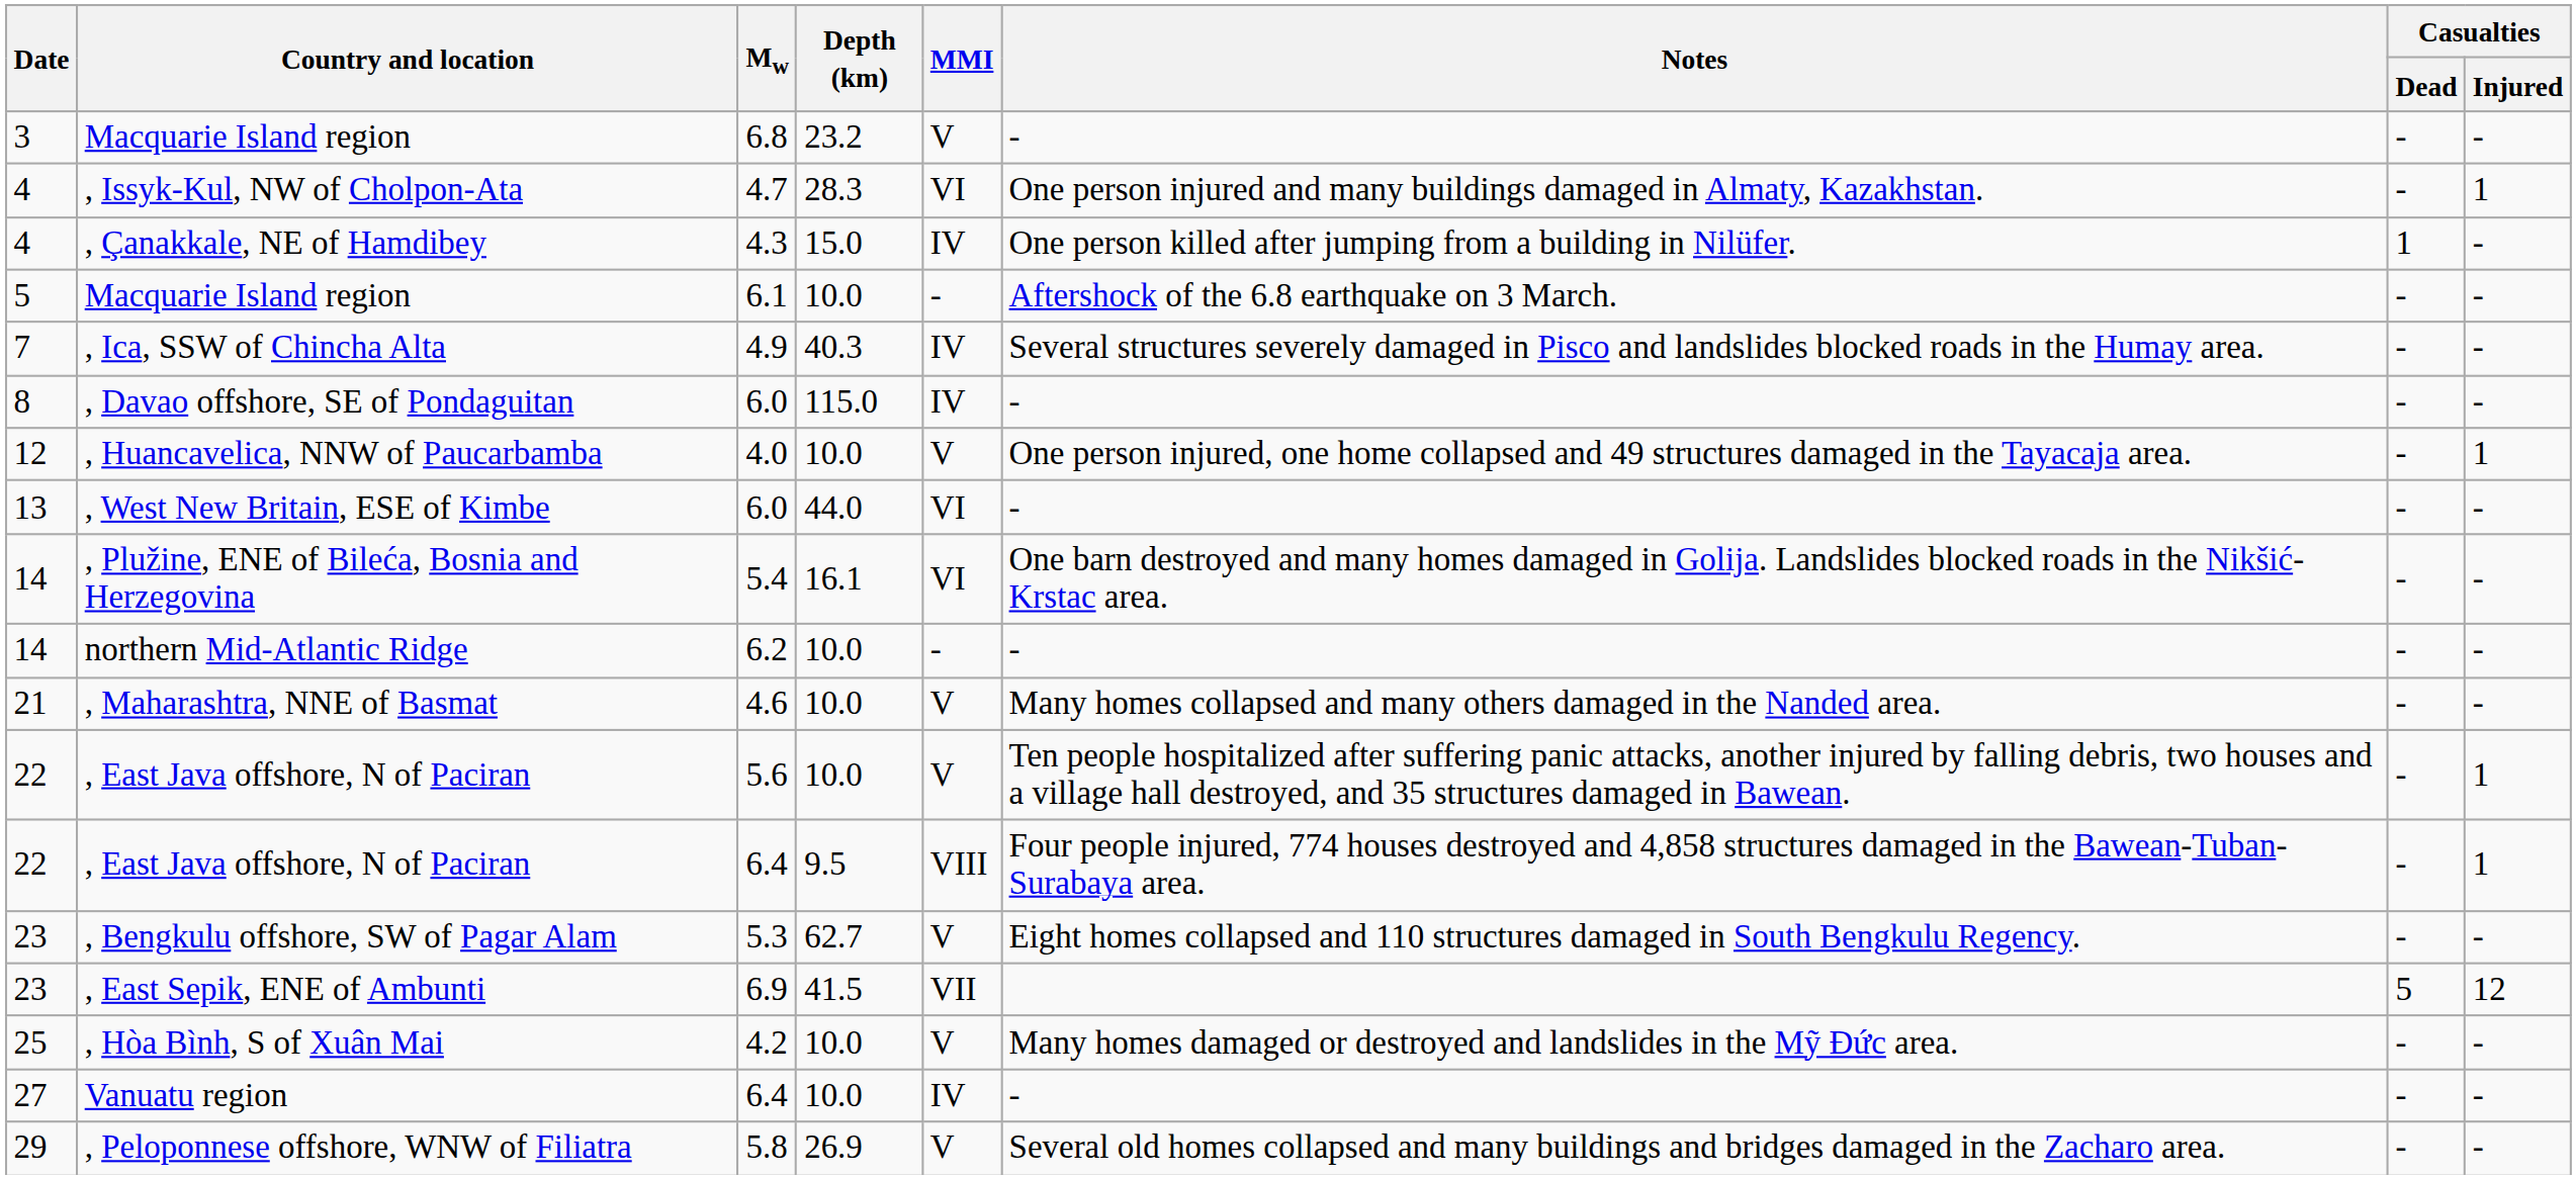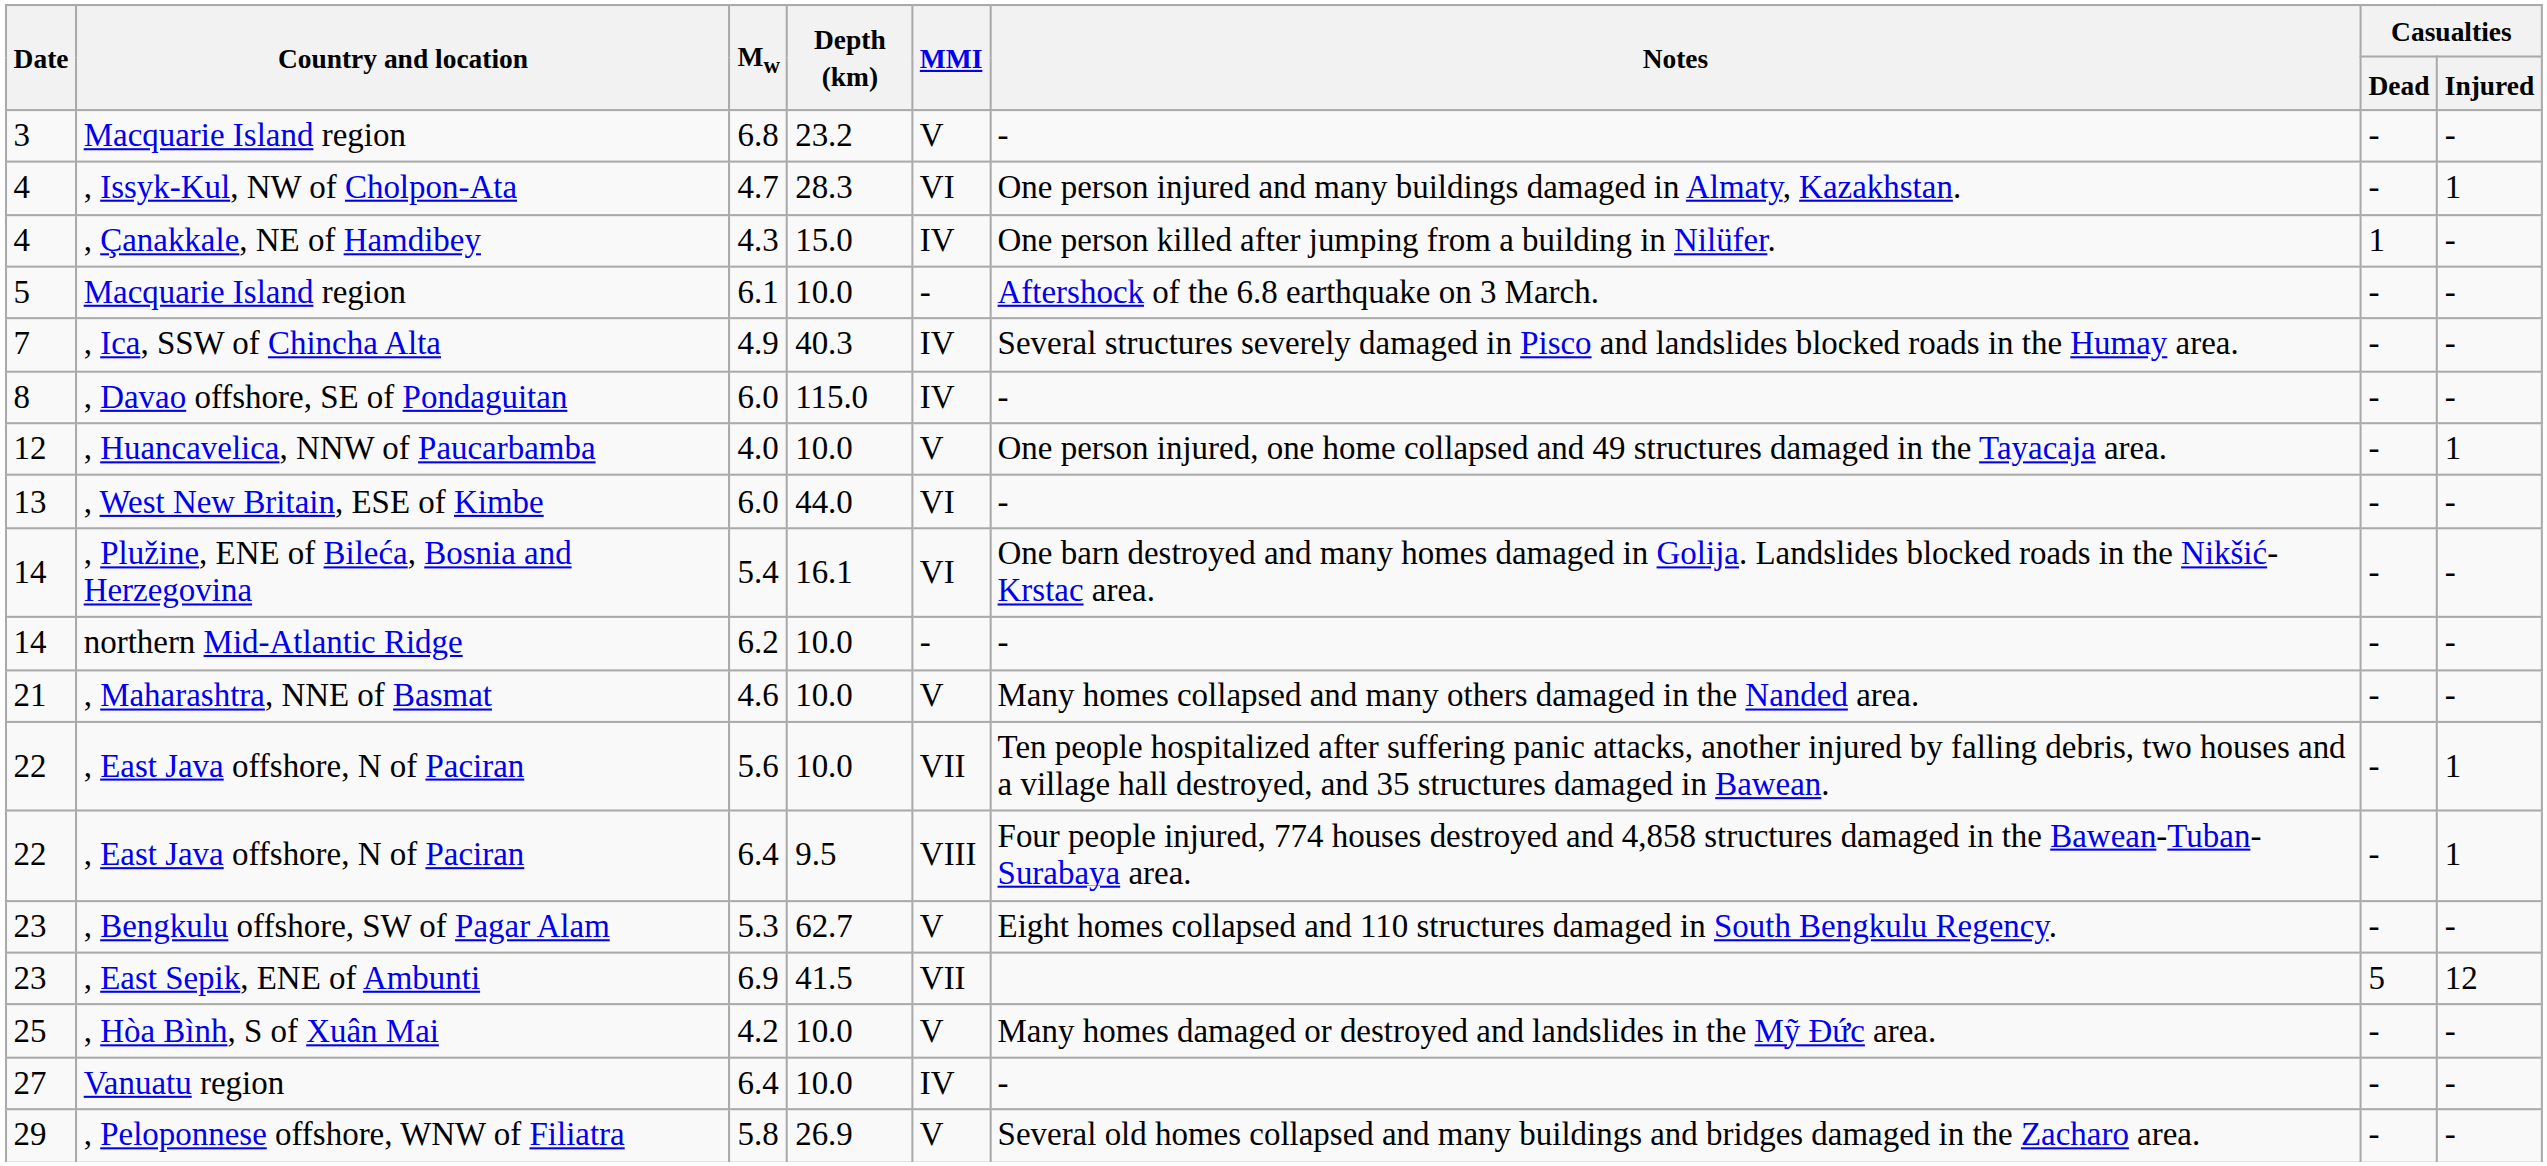 <table class="wikitable sortable" style="border:1px black; margin-left:1em;">
 <tr>
 <th rowspan="2"><small>Date</small></th>
 <th rowspan="2" style="width: 310px"><small>Country and location</small></th>
 <th rowspan="2"><small>M<sub>w</sub></small></th>
 <th rowspan="2"><small>Depth (km)</small></th>
 <th rowspan="2"><small><a href='#'>MMI</a></small></th>
 <th rowspan="2" class="unsortable"><small>Notes</small></th>
 <th colspan="2"><small>Casualties</small></th>
 </tr>
 <tr>
 <th><small>Dead</small></th>
 <th><small>Injured</small></th>
 </tr>
 <tr>
 <td>3</td>
 <td><a href='#'>Macquarie Island</a> region</td>
 <td>6.8</td>
 <td>23.2</td>
 <td>V</td>
 <td>-</td>
 <td>-</td>
 <td>-</td>
 </tr>
 <tr>
 <td>4</td>
 <td>, <a href='#'>Issyk-Kul</a>,  NW of <a href='#'>Cholpon-Ata</a></td>
 <td>4.7</td>
 <td>28.3</td>
 <td>VI</td>
 <td>One person injured and many buildings damaged in <a href='#'>Almaty</a>, <a href='#'>Kazakhstan</a>.</td>
 <td>-</td>
 <td>1</td>
 </tr>
 <tr>
 <td>4</td>
 <td>, <a href='#'>Çanakkale</a>,  NE of <a href='#'>Hamdibey</a></td>
 <td>4.3</td>
 <td>15.0</td>
 <td>IV</td>
 <td>One person killed after jumping from a building in <a href='#'>Nilüfer</a>.</td>
 <td>1</td>
 <td>-</td>
 </tr>
 <tr>
 <td>5</td>
 <td><a href='#'>Macquarie Island</a> region</td>
 <td>6.1</td>
 <td>10.0</td>
 <td>-</td>
 <td><a href='#'>Aftershock</a> of the 6.8 earthquake on 3 March.</td>
 <td>-</td>
 <td>-</td>
 </tr>
 <tr>
 <td>7</td>
 <td>, <a href='#'>Ica</a>,  SSW of <a href='#'>Chincha Alta</a></td>
 <td>4.9</td>
 <td>40.3</td>
 <td>IV</td>
 <td>Several structures severely damaged in <a href='#'>Pisco</a> and landslides blocked roads in the <a href='#'>Humay</a> area.</td>
 <td>-</td>
 <td>-</td>
 </tr>
 <tr>
 <td>8</td>
 <td>, <a href='#'>Davao</a> offshore,  SE of <a href='#'>Pondaguitan</a></td>
 <td>6.0</td>
 <td>115.0</td>
 <td>IV</td>
 <td>-</td>
 <td>-</td>
 <td>-</td>
 </tr>
 <tr>
 <td>12</td>
 <td>, <a href='#'>Huancavelica</a>,  NNW of <a href='#'>Paucarbamba</a></td>
 <td>4.0</td>
 <td>10.0</td>
 <td>V</td>
 <td>One person injured, one home collapsed and 49 structures damaged in the <a href='#'>Tayacaja</a> area.</td>
 <td>-</td>
 <td>1</td>
 </tr>
 <tr>
 <td>13</td>
 <td>, <a href='#'>West New Britain</a>,  ESE of <a href='#'>Kimbe</a></td>
 <td>6.0</td>
 <td>44.0</td>
 <td>VI</td>
 <td>-</td>
 <td>-</td>
 <td>-</td>
 </tr>
 <tr>
 <td>14</td>
 <td>, <a href='#'>Plužine</a>,  ENE of <a href='#'>Bileća</a>, <a href='#'>Bosnia and Herzegovina</a></td>
 <td>5.4</td>
 <td>16.1</td>
 <td>VI</td>
 <td>One barn destroyed and many homes damaged in <a href='#'>Golija</a>. Landslides blocked roads in the <a href='#'>Nikšić</a>-<a href='#'>Krstac</a> area.</td>
 <td>-</td>
 <td>-</td>
 </tr>
 <tr>
 <td>14</td>
 <td>northern <a href='#'>Mid-Atlantic Ridge</a></td>
 <td>6.2</td>
 <td>10.0</td>
 <td>-</td>
 <td>-</td>
 <td>-</td>
 <td>-</td>
 </tr>
 <tr>
 <td>21</td>
 <td>, <a href='#'>Maharashtra</a>,  NNE of <a href='#'>Basmat</a></td>
 <td>4.6</td>
 <td>10.0</td>
 <td>V</td>
 <td>Many homes collapsed and many others damaged in the <a href='#'>Nanded</a> area.</td>
 <td>-</td>
 <td>-</td>
 </tr>
 <tr>
 <td>22</td>
 <td>, <a href='#'>East Java</a> offshore,  N of <a href='#'>Paciran</a></td>
 <td>5.6</td>
 <td>10.0</td>
-<td>V</td>
+<td>VII</td>
 <td>Ten people hospitalized after suffering panic attacks, another injured by falling debris, two houses and a village hall destroyed, and 35 structures damaged in <a href='#'>Bawean</a>.</td>
 <td>-</td>
 <td>1</td>
 </tr>
 <tr>
 <td>22</td>
 <td>, <a href='#'>East Java</a> offshore,  N of <a href='#'>Paciran</a></td>
 <td>6.4</td>
 <td>9.5</td>
 <td>VIII</td>
 <td>Four people injured, 774 houses destroyed and 4,858 structures damaged in the <a href='#'>Bawean</a>-<a href='#'>Tuban</a>-<a href='#'>Surabaya</a> area.</td>
 <td>-</td>
 <td>1</td>
 </tr>
 <tr>
 <td>23</td>
 <td>, <a href='#'>Bengkulu</a> offshore,  SW of <a href='#'>Pagar Alam</a></td>
 <td>5.3</td>
 <td>62.7</td>
 <td>V</td>
 <td>Eight homes collapsed and 110 structures damaged in <a href='#'>South Bengkulu Regency</a>.</td>
 <td>-</td>
 <td>-</td>
 </tr>
 <tr>
 <td>23</td>
 <td>, <a href='#'>East Sepik</a>,  ENE of <a href='#'>Ambunti</a></td>
 <td>6.9</td>
 <td>41.5</td>
 <td>VII</td>
 <td></td>
 <td>5</td>
 <td>12</td>
 </tr>
 <tr>
 <td>25</td>
 <td>, <a href='#'>Hòa Bình</a>,  S of <a href='#'>Xuân Mai</a></td>
 <td>4.2</td>
 <td>10.0</td>
 <td>V</td>
 <td>Many homes damaged or destroyed and landslides in the <a href='#'>Mỹ Đức</a> area.</td>
 <td>-</td>
 <td>-</td>
 </tr>
 <tr>
 <td>27</td>
 <td><a href='#'>Vanuatu</a> region</td>
 <td>6.4</td>
 <td>10.0</td>
 <td>IV</td>
 <td>-</td>
 <td>-</td>
 <td>-</td>
 </tr>
 <tr>
 <td>29</td>
 <td>, <a href='#'>Peloponnese</a> offshore,  WNW of <a href='#'>Filiatra</a></td>
 <td>5.8</td>
 <td>26.9</td>
 <td>V</td>
 <td>Several old homes collapsed and many buildings and bridges damaged in the <a href='#'>Zacharo</a> area.</td>
 <td>-</td>
 <td>-</td>
 </tr>
 <tr>
 </tr>
 </table>
